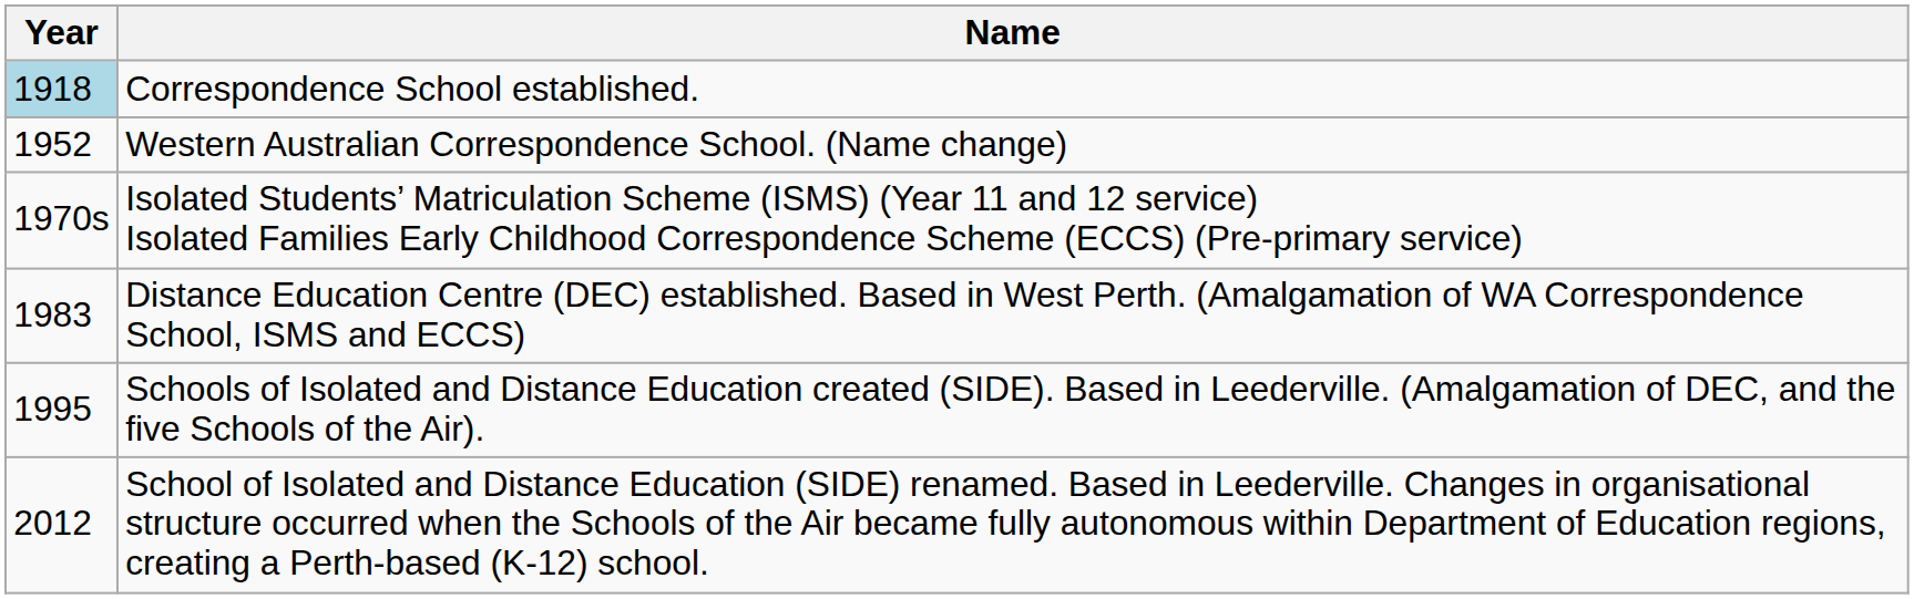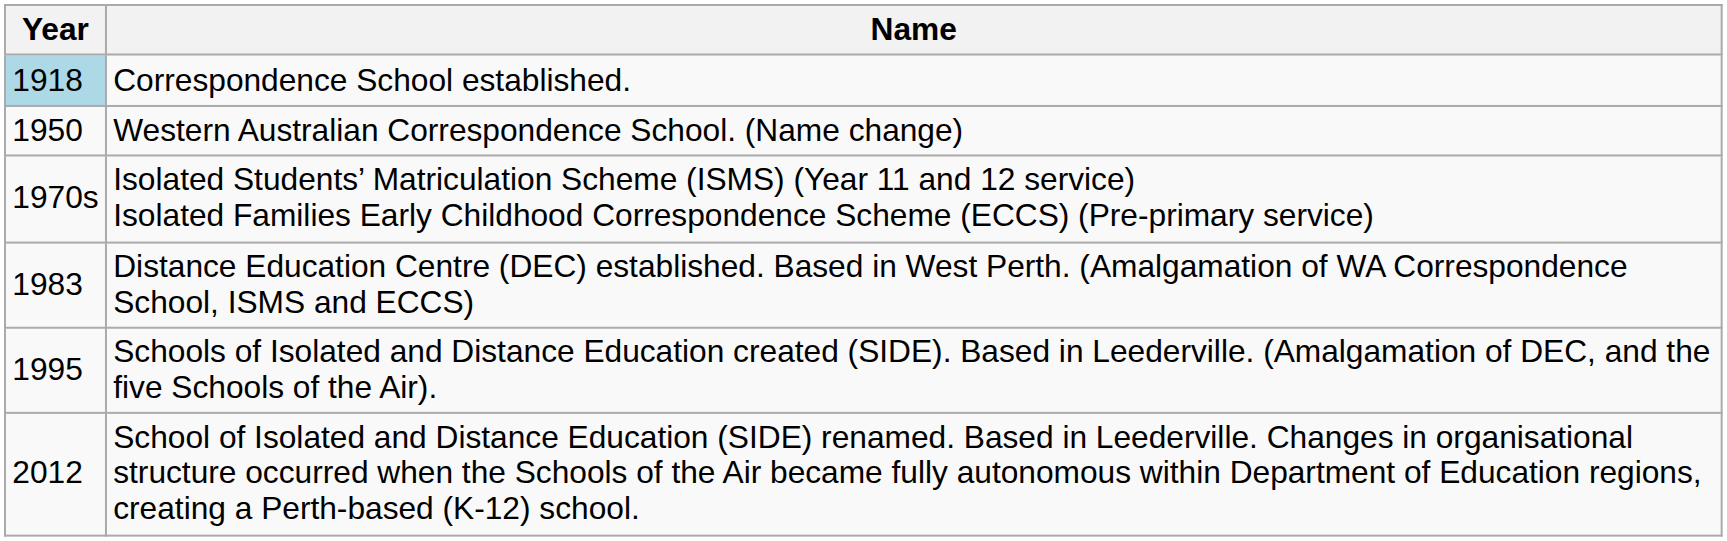 <table class="wikitable">
 <tr>
 <th>Year</th>
 <th>Name</th>
 </tr>
 <tr>
 <td style="background: lightblue;">1918</td>
 <td>Correspondence School established.</td>
 </tr>
 <tr>
-<td>1952</td>
+<td>1950</td>
 <td>Western Australian Correspondence School. (Name change)</td>
 </tr>
 <tr>
 <td>1970s</td>
 <td>Isolated Students’ Matriculation Scheme (ISMS) (Year 11 and 12 service)<br>Isolated Families Early Childhood Correspondence Scheme (ECCS) (Pre-primary service)</td>
 </tr>
 <tr>
 <td>1983</td>
 <td>Distance Education Centre (DEC) established. Based in West Perth. (Amalgamation of WA Correspondence School, ISMS and ECCS)</td>
 </tr>
 <tr>
 <td>1995</td>
 <td>Schools of Isolated and Distance Education created (SIDE). Based in Leederville. (Amalgamation of DEC, and the five Schools of the Air).</td>
 </tr>
 <tr>
 <td>2012</td>
 <td>School of Isolated and Distance Education (SIDE) renamed. Based in Leederville. Changes in organisational structure occurred when the Schools of the Air became fully autonomous within Department of Education regions, creating a Perth-based (K-12) school.</td>
 </tr>
 </table>
